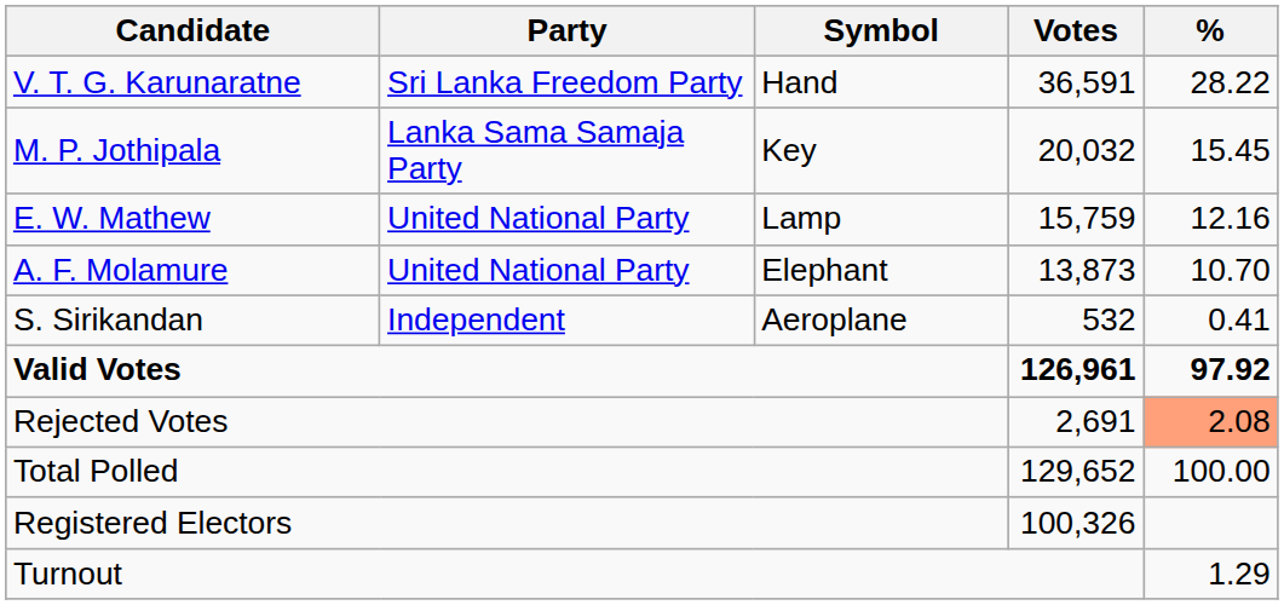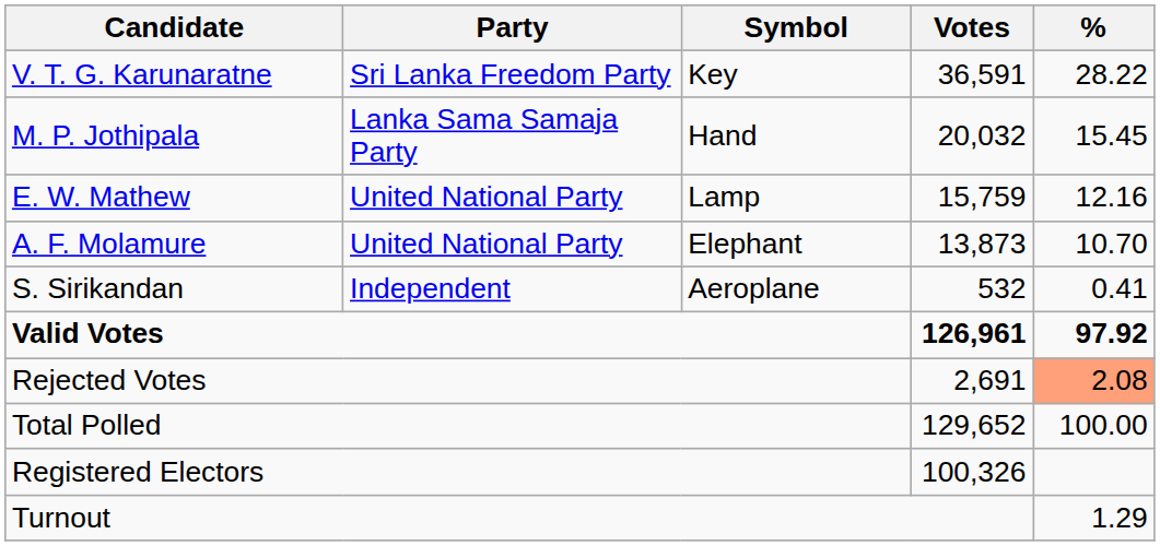 <table class="wikitable" border="1" style="text-align:right;">
 <tr>
 <th align=left width="180">Candidate</th>
 <th align=left width="180">Party</th>
 <th align=left width="120">Symbol</th>
 <th align=left width="60">Votes</th>
 <th align=left width="60">%</th>
 </tr>
 <tr>
 <td align=left><a href='#'>V. T. G. Karunaratne</a></td>
 <td align=left><a href='#'>Sri Lanka Freedom Party</a></td>
-<td align=left>Hand</td>
+<td align=left>Key</td>
 <td>36,591</td>
 <td>28.22</td>
 </tr>
 <tr>
 <td align=left><a href='#'>M. P. Jothipala</a></td>
 <td align=left><a href='#'>Lanka Sama Samaja Party</a></td>
-<td align=left>Key</td>
+<td align=left>Hand</td>
 <td>20,032</td>
 <td>15.45</td>
 </tr>
 <tr>
 <td align=left><a href='#'>E. W. Mathew</a></td>
 <td align=left><a href='#'>United National Party</a></td>
 <td align=left>Lamp</td>
 <td>15,759</td>
 <td>12.16</td>
 </tr>
 <tr>
 <td align=left><a href='#'>A. F. Molamure</a></td>
 <td align=left><a href='#'>United National Party</a></td>
 <td align=left>Elephant</td>
 <td>13,873</td>
 <td>10.70</td>
 </tr>
 <tr>
 <td align=left>S. Sirikandan</td>
 <td align=left><a href='#'>Independent</a></td>
 <td align=left>Aeroplane</td>
 <td>532</td>
 <td>0.41</td>
 </tr>
 <tr>
 <td align=left colspan=3><strong>Valid Votes</strong></td>
 <td><strong>126,961</strong></td>
 <td><strong>97.92</strong></td>
 </tr>
 <tr>
 <td align=left colspan=3>Rejected Votes</td>
 <td>2,691</td>
 <td style="background: lightsalmon;">2.08</td>
 </tr>
 <tr>
 <td align=left colspan=3>Total Polled</td>
 <td>129,652</td>
 <td>100.00</td>
 </tr>
 <tr>
 <td align=left colspan=3>Registered Electors</td>
 <td>100,326</td>
 <td></td>
 </tr>
 <tr>
 <td align=left colspan=4>Turnout</td>
 <td>1.29</td>
 </tr>
 </table>
